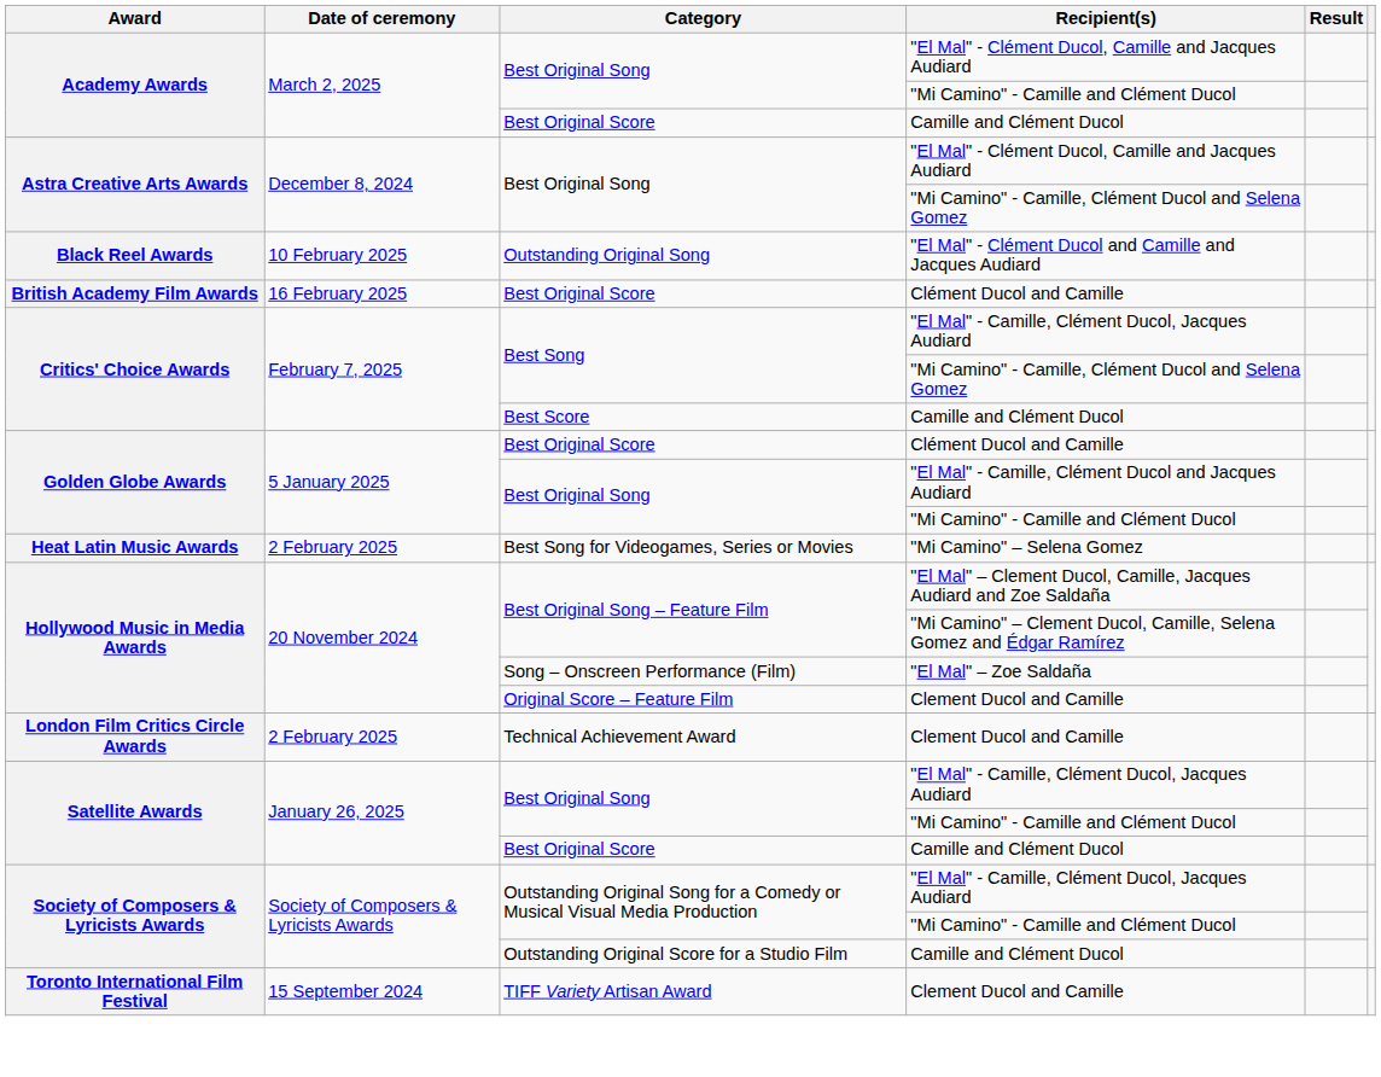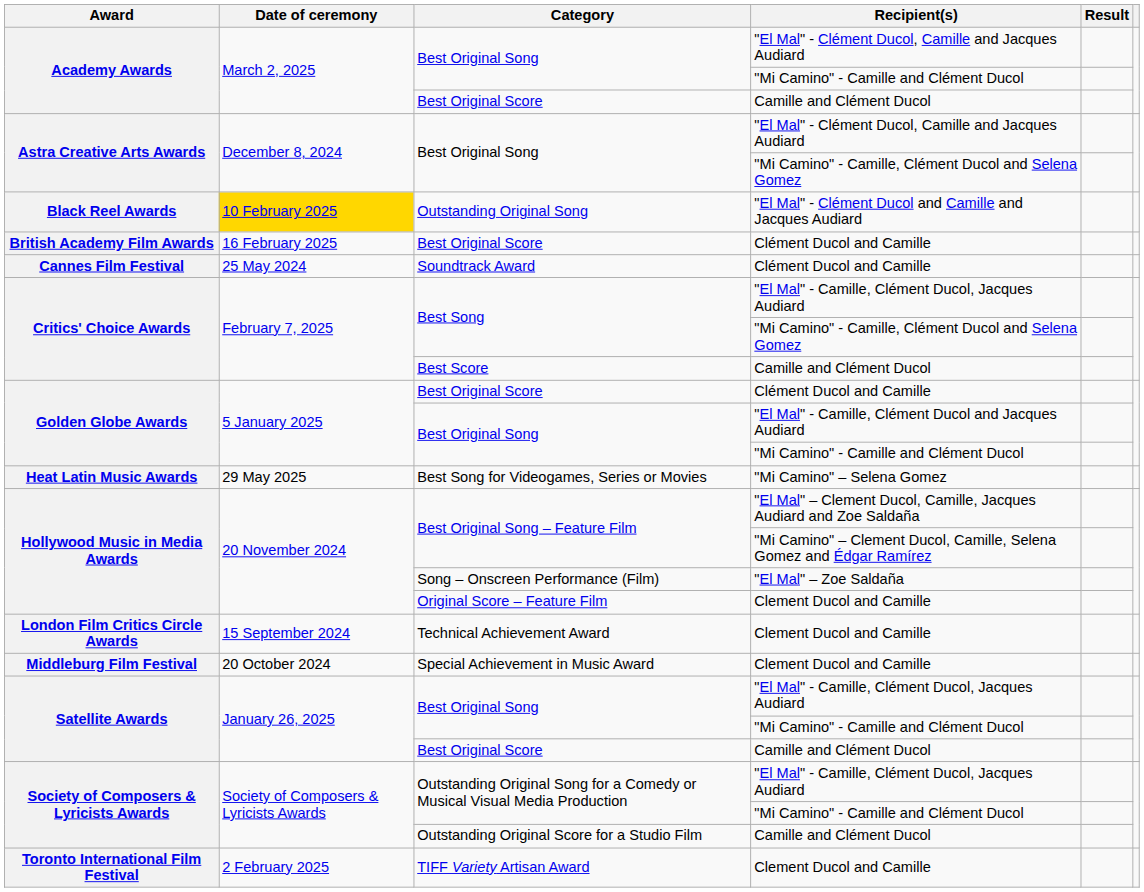 <table class="wikitable sortable plainrowheaders">
 <tr>
 <th scope="col">Award</th>
 <th scope="col">Date of ceremony</th>
 <th scope="col">Category</th>
 <th scope="col">Recipient(s)</th>
 <th scope="col">Result</th>
 <th scope="col" class="unsortable"></th>
 </tr>
 <tr>
 <th rowspan="3" scope="row"><a href='#'>Academy Awards</a></th>
 <td rowspan="3"><a href='#'>March 2, 2025</a></td>
 <td rowspan="2"><a href='#'>Best Original Song</a></td>
 <td>"<a href='#'>El Mal</a>" - <a href='#'>Clément Ducol</a>, <a href='#'>Camille</a> and Jacques Audiard</td>
 <td></td>
 <td rowspan="3" align="center"></td>
 </tr>
 <tr>
 <td>"Mi Camino" - Camille and Clément Ducol</td>
 <td></td>
 </tr>
 <tr>
 <td><a href='#'>Best Original Score</a></td>
 <td>Camille and Clément Ducol</td>
 <td></td>
 </tr>
 <tr>
 <th rowspan="2" scope="row"><a href='#'>Astra Creative Arts Awards</a></th>
 <td rowspan="2"><a href='#'>December 8, 2024</a></td>
 <td rowspan="2">Best Original Song</td>
 <td>"<a href='#'>El Mal</a>" - Clément Ducol, Camille and Jacques Audiard</td>
 <td></td>
 <td rowspan="2" align="center"></td>
 </tr>
 <tr>
 <td>"Mi Camino" - Camille, Clément Ducol and <a href='#'>Selena Gomez</a></td>
 <td></td>
 </tr>
 <tr>
 <th scope="row"><a href='#'>Black Reel Awards</a></th>
-<td><a href='#'>10 February 2025</a></td>
+<td style="background: gold;"><a href='#'>10 February 2025</a></td>
 <td><a href='#'>Outstanding Original Song</a></td>
 <td>"<a href='#'>El Mal</a>" - <a href='#'>Clément Ducol</a> and <a href='#'>Camille</a> and Jacques Audiard</td>
 <td></td>
 <td align="center"></td>
 </tr>
 <tr>
 <th scope="row"><a href='#'>British Academy Film Awards</a></th>
 <td><a href='#'>16 February 2025</a></td>
 <td><a href='#'>Best Original Score</a></td>
+<td>Clément Ducol and Camille</td>
+<td></td>
+<td align="center"></td>
+</tr>
+<tr>
+<th scope="row"><a href='#'>Cannes Film Festival</a></th>
+<td><a href='#'>25 May 2024</a></td>
+<td><a href='#'>Soundtrack Award</a></td>
 <td>Clément Ducol and Camille</td>
 <td></td>
 <td align="center"></td>
 </tr>
 <tr>
 <th rowspan="3" scope="row"><a href='#'>Critics' Choice Awards</a></th>
 <td rowspan="3"><a href='#'>	February 7, 2025</a></td>
 <td rowspan="2"><a href='#'>Best Song</a></td>
 <td>"<a href='#'>El Mal</a>" - Camille, Clément Ducol, Jacques Audiard</td>
 <td></td>
 <td rowspan="3" align="center"></td>
 </tr>
 <tr>
 <td>"Mi Camino" - Camille, Clément Ducol and <a href='#'>Selena Gomez</a></td>
 <td></td>
 </tr>
 <tr>
 <td><a href='#'>Best Score</a></td>
 <td>Camille and Clément Ducol</td>
 <td></td>
 </tr>
 <tr>
 <th rowspan="3" scope="row"><a href='#'>Golden Globe Awards</a></th>
 <td rowspan="3"><a href='#'>5 January 2025</a></td>
 <td><a href='#'>Best Original Score</a></td>
 <td>Clément Ducol and Camille</td>
 <td></td>
 <td align="center" rowspan="3"></td>
 </tr>
 <tr>
 <td rowspan="2"><a href='#'>Best Original Song</a></td>
 <td>"<a href='#'>El Mal</a>" - Camille, Clément Ducol and Jacques Audiard</td>
 <td></td>
 </tr>
 <tr>
 <td>"Mi Camino" - Camille and Clément Ducol</td>
 <td></td>
 </tr>
 <tr>
 <th scope="row"><a href='#'>Heat Latin Music Awards</a></th>
-<td><a href='#'>2 February 2025</a></td>
+<td>29 May 2025</td>
 <td>Best Song for Videogames, Series or Movies</td>
 <td>"Mi Camino" – Selena Gomez</td>
 <td></td>
 <td style="text-align:center;"></td>
 </tr>
 <tr>
 <th rowspan="4" scope="row"><a href='#'>Hollywood Music in Media Awards</a></th>
 <td rowspan="4"><a href='#'>20 November 2024</a></td>
 <td rowspan="2"><a href='#'>Best Original Song – Feature Film</a></td>
 <td>"<a href='#'>El Mal</a>" – Clement Ducol, Camille, Jacques Audiard and Zoe Saldaña</td>
 <td></td>
 <td rowspan="4" align="center"><br></td>
 </tr>
 <tr>
 <td>"Mi Camino" – Clement Ducol, Camille, Selena Gomez and <a href='#'>Édgar Ramírez</a></td>
 <td></td>
 </tr>
 <tr>
 <td>Song – Onscreen Performance (Film)</td>
 <td>"<a href='#'>El Mal</a>" – Zoe Saldaña</td>
 <td></td>
 </tr>
 <tr>
 <td><a href='#'>Original Score – Feature Film</a></td>
 <td>Clement Ducol and Camille</td>
 <td></td>
 </tr>
 <tr>
 <th scope="row"><a href='#'>London Film Critics Circle Awards</a></th>
-<td><a href='#'>2 February 2025</a></td>
+<td><a href='#'>15 September 2024</a></td>
 <td>Technical Achievement Award</td>
+<td>Clement Ducol and Camille</td>
+<td></td>
+<td align="center"></td>
+</tr>
+<tr>
+<th scope="row"><a href='#'>Middleburg Film Festival</a></th>
+<td>20 October 2024</td>
+<td>Special Achievement in Music Award</td>
 <td>Clement Ducol and Camille</td>
 <td></td>
 <td align="center"></td>
 </tr>
 <tr>
 <th rowspan="3" scope="row"><a href='#'>Satellite Awards</a></th>
 <td rowspan="3"><a href='#'>January 26, 2025</a></td>
 <td rowspan="2"><a href='#'>Best Original Song</a></td>
 <td>"<a href='#'>El Mal</a>" - Camille, Clément Ducol, Jacques Audiard</td>
 <td></td>
 <td rowspan="3" align="center"></td>
 </tr>
 <tr>
 <td>"Mi Camino" - Camille and Clément Ducol</td>
 <td></td>
 </tr>
 <tr>
 <td><a href='#'>Best Original Score</a></td>
 <td>Camille and Clément Ducol</td>
 <td></td>
 </tr>
 <tr>
 <th rowspan="3" scope="row"><a href='#'>Society of Composers & Lyricists Awards</a></th>
 <td rowspan="3"><a href='#'>Society of Composers & Lyricists Awards</a></td>
 <td rowspan="2">Outstanding Original Song for a Comedy or Musical Visual Media Production</td>
 <td>"<a href='#'>El Mal</a>" - Camille, Clément Ducol, Jacques Audiard</td>
 <td></td>
 <td rowspan="3" align="center"></td>
 </tr>
 <tr>
 <td>"Mi Camino" - Camille and Clément Ducol</td>
 <td></td>
 </tr>
 <tr>
 <td>Outstanding Original Score for a Studio Film</td>
 <td>Camille and Clément Ducol</td>
 <td></td>
 </tr>
 <tr>
 <th scope="row"><a href='#'>Toronto International Film Festival</a></th>
-<td><a href='#'>15 September 2024</a></td>
+<td><a href='#'>2 February 2025</a></td>
 <td><a href='#'>TIFF <em>Variety</em> Artisan Award</a></td>
 <td>Clement Ducol and Camille</td>
 <td></td>
 <td align="center"></td>
 </tr>
 </table>
